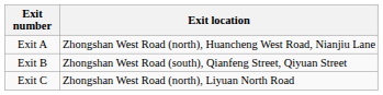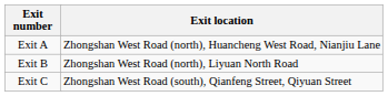 <table class="wikitable">
 <tr>
 <th style="width:70px" colspan="2">Exit number</th>
 <th>Exit location</th>
 </tr>
 <tr>
 <td align="center" colspan="2">Exit A </td>
 <td>Zhongshan West Road (north), Huancheng West Road, Nianjiu Lane</td>
 </tr>
 <tr>
 <td align="center" colspan="2">Exit B</td>
-<td>Zhongshan West Road (south), Qianfeng Street, Qiyuan Street</td>
+<td>Zhongshan West Road (north), Liyuan North Road</td>
 </tr>
 <tr>
 <td align="center" colspan="2">Exit C</td>
-<td>Zhongshan West Road (north), Liyuan North Road</td>
+<td>Zhongshan West Road (south), Qianfeng Street, Qiyuan Street</td>
 </tr>
 </table>
